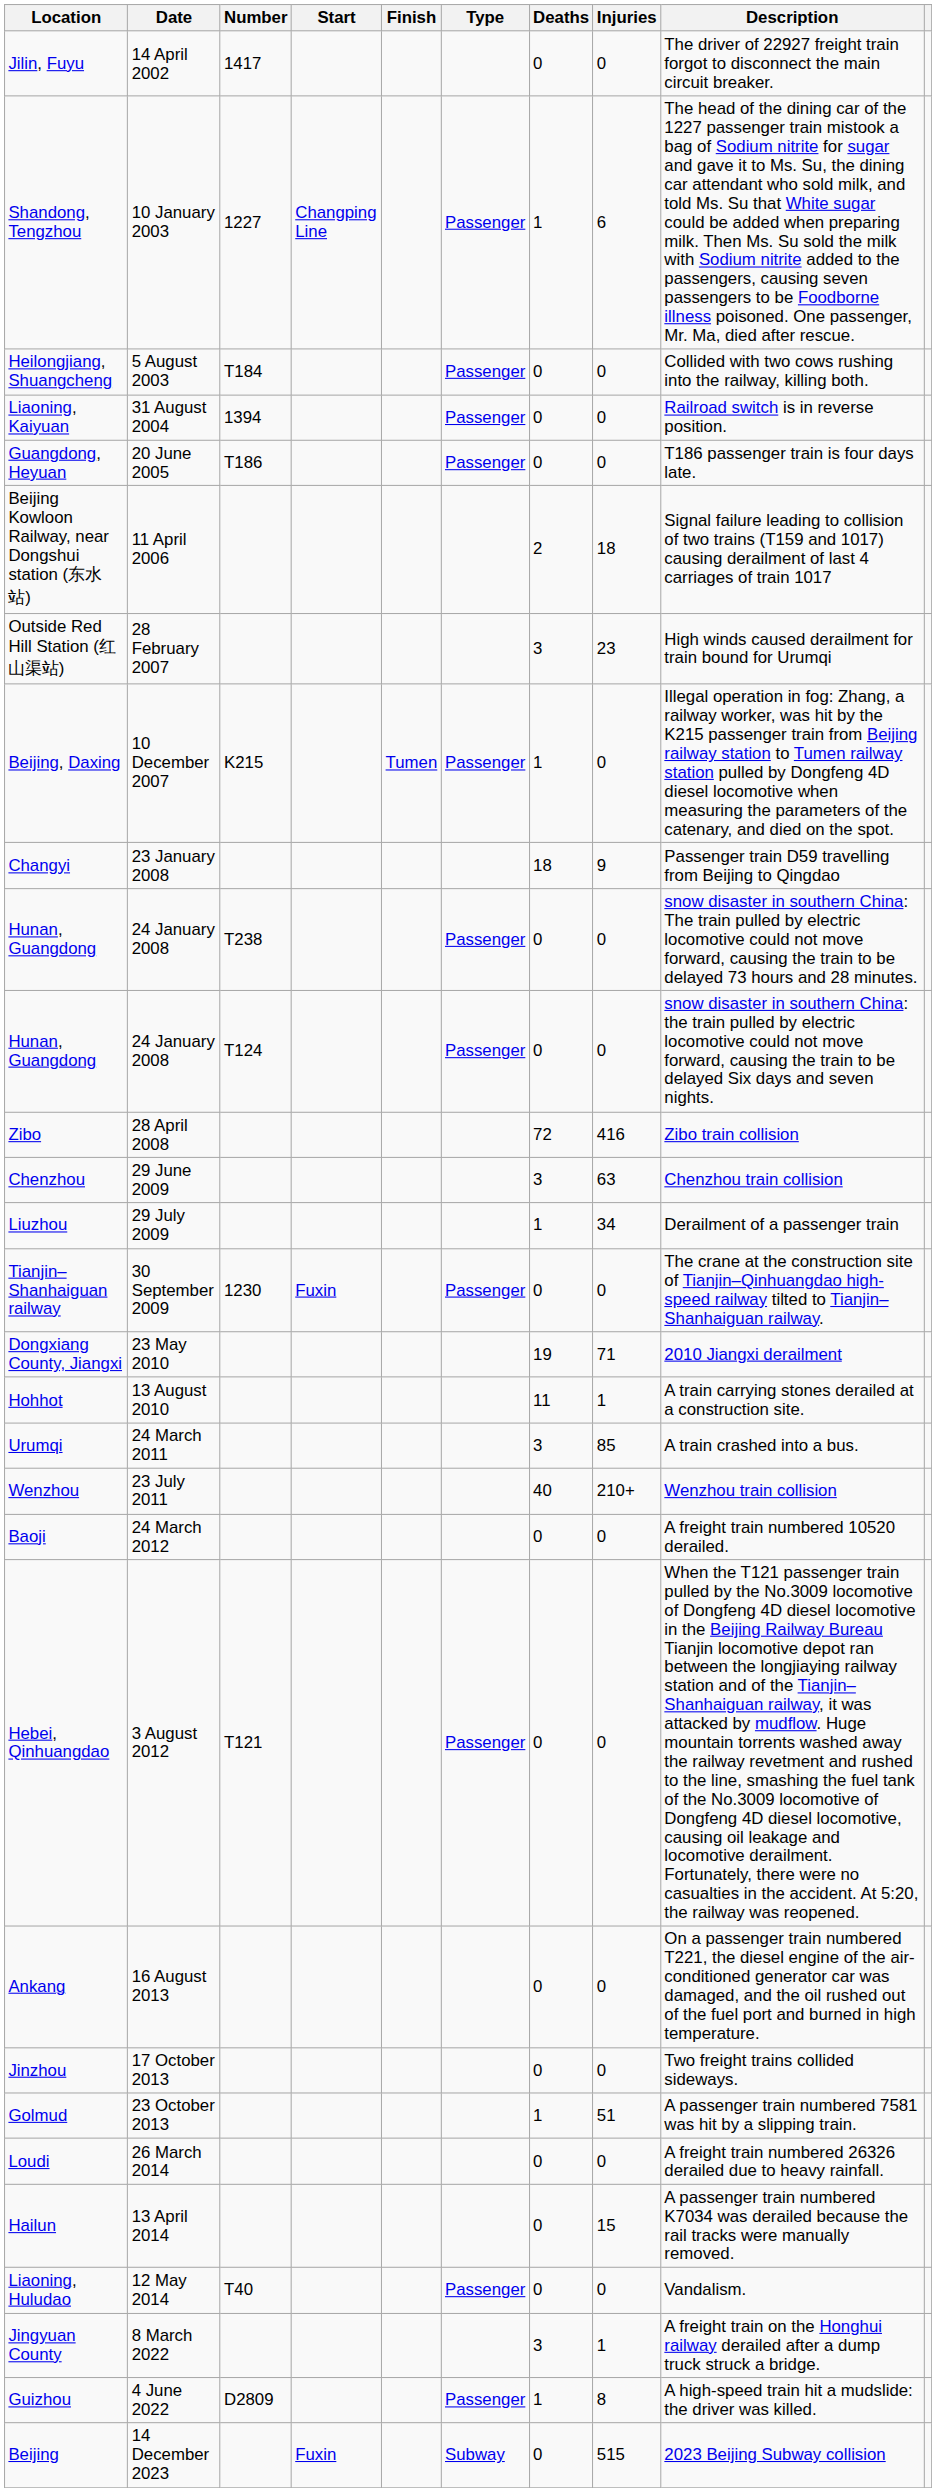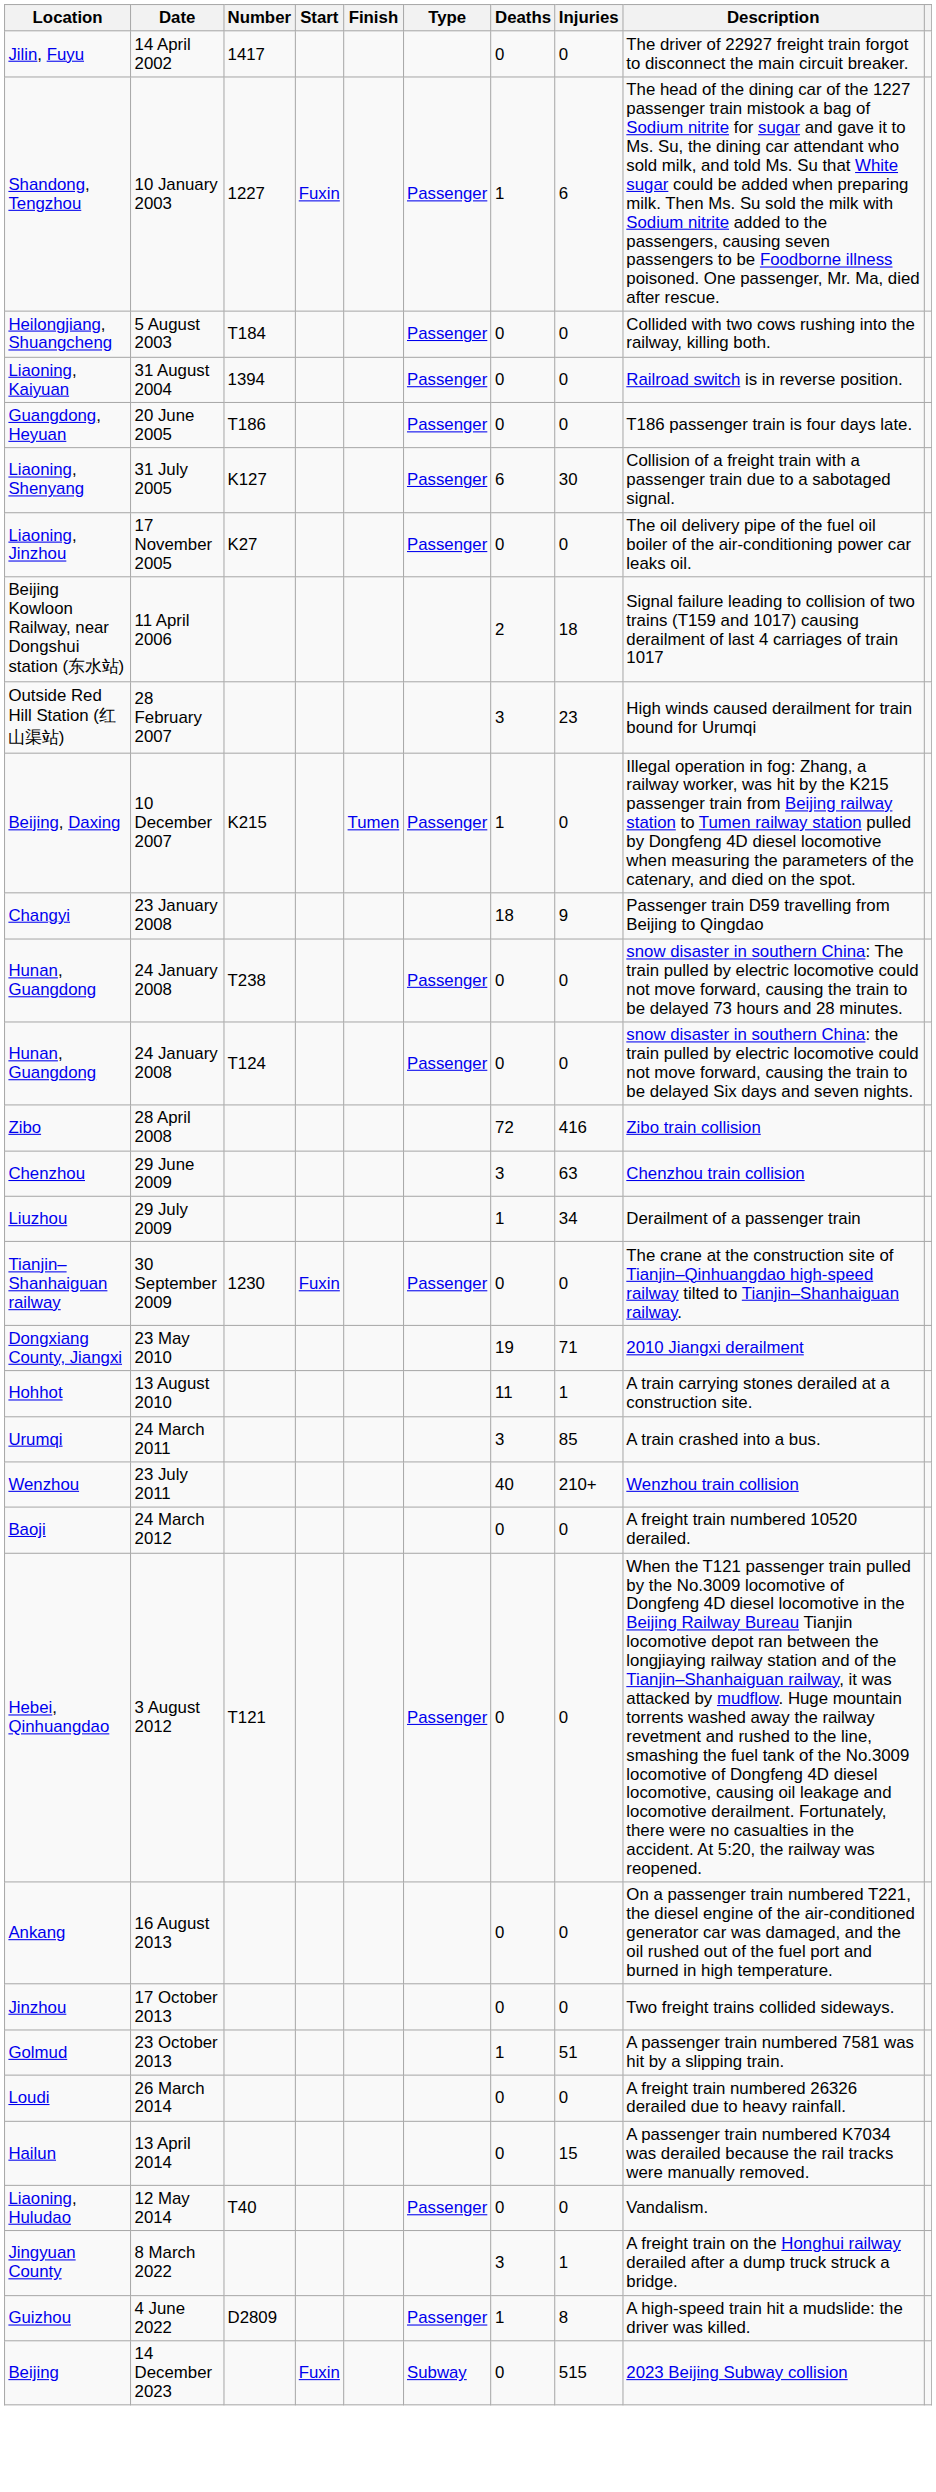 <table class="wikitable sortable" style="width:100%">
 <tr>
 <th>Location</th>
 <th data-sort-type="date">Date</th>
 <th>Number</th>
 <th>Start</th>
 <th>Finish</th>
 <th>Type</th>
 <th>Deaths</th>
 <th>Injuries</th>
 <th>Description</th>
 <th></th>
 </tr>
 <tr>
 <td><a href='#'>Jilin</a>, <a href='#'>Fuyu</a></td>
 <td>14 April 2002</td>
 <td>1417</td>
 <td></td>
 <td></td>
 <td></td>
 <td>0</td>
 <td>0</td>
 <td>The driver of 22927 freight train forgot to disconnect the main circuit breaker.</td>
 <td></td>
 </tr>
 <tr>
 <td><a href='#'>Shandong</a>, <a href='#'>Tengzhou</a></td>
 <td>10 January 2003</td>
 <td>1227</td>
-<td><a href='#'>Changping Line</a></td>
+<td><a href='#'>Fuxin</a></td>
 <td></td>
 <td><a href='#'>Passenger</a></td>
 <td>1</td>
 <td>6</td>
 <td>The head of the dining car of the 1227 passenger train mistook a bag of <a href='#'>Sodium nitrite</a> for <a href='#'>sugar</a> and gave it to Ms. Su, the dining car attendant who sold milk, and told Ms. Su that <a href='#'>White sugar</a> could be added when preparing milk. Then Ms. Su sold the milk with <a href='#'>Sodium nitrite</a> added to the passengers, causing seven passengers to be <a href='#'>Foodborne illness</a> poisoned. One passenger, Mr. Ma, died after rescue.</td>
 <td></td>
 </tr>
 <tr>
 <td><a href='#'>Heilongjiang</a>, <a href='#'>Shuangcheng</a></td>
 <td>5 August 2003</td>
 <td>T184</td>
 <td></td>
 <td></td>
 <td><a href='#'>Passenger</a></td>
 <td>0</td>
 <td>0</td>
 <td>Collided with two cows rushing into the railway, killing both.</td>
 <td></td>
 </tr>
 <tr>
 <td><a href='#'>Liaoning</a>, <a href='#'>Kaiyuan</a></td>
 <td>31 August 2004</td>
 <td>1394</td>
 <td></td>
 <td></td>
 <td><a href='#'>Passenger</a></td>
 <td>0</td>
 <td>0</td>
 <td><a href='#'>Railroad switch</a> is in reverse position.</td>
 <td></td>
 </tr>
 <tr>
 <td><a href='#'>Guangdong</a>, <a href='#'>Heyuan</a></td>
 <td>20 June 2005</td>
 <td>T186</td>
 <td></td>
 <td></td>
 <td><a href='#'>Passenger</a></td>
 <td>0</td>
 <td>0</td>
 <td>T186 passenger train is four days late.</td>
+<td></td>
+</tr>
+<tr>
+<td><a href='#'>Liaoning</a>, <a href='#'>Shenyang</a></td>
+<td>31 July 2005</td>
+<td>K127</td>
+<td></td>
+<td></td>
+<td><a href='#'>Passenger</a></td>
+<td>6</td>
+<td>30</td>
+<td>Collision of a freight train with a passenger train due to a sabotaged signal.</td>
+<td></td>
+</tr>
+<tr>
+<td><a href='#'>Liaoning</a>, <a href='#'>Jinzhou</a></td>
+<td>17 November 2005</td>
+<td>K27</td>
+<td></td>
+<td></td>
+<td><a href='#'>Passenger</a></td>
+<td>0</td>
+<td>0</td>
+<td>The oil delivery pipe of the fuel oil boiler of the air-conditioning power car leaks oil.</td>
 <td></td>
 </tr>
 <tr>
 <td>Beijing Kowloon Railway, near Dongshui station (东水站)</td>
 <td>11 April 2006</td>
 <td></td>
 <td></td>
 <td></td>
 <td></td>
 <td>2</td>
 <td>18</td>
 <td>Signal failure leading to collision of two trains (T159 and 1017) causing derailment of last 4 carriages of train 1017</td>
 <td></td>
 </tr>
 <tr>
 <td>Outside Red Hill Station (红山渠站)</td>
 <td>28 February 2007</td>
 <td></td>
 <td></td>
 <td></td>
 <td></td>
 <td>3</td>
 <td>23</td>
 <td>High winds caused derailment for train bound for Urumqi</td>
 <td></td>
 </tr>
 <tr>
 <td><a href='#'>Beijing</a>, <a href='#'>Daxing</a></td>
 <td>10 December 2007</td>
 <td>K215</td>
 <td></td>
 <td><a href='#'>Tumen</a></td>
 <td><a href='#'>Passenger</a></td>
 <td>1</td>
 <td>0</td>
 <td>Illegal operation in fog: Zhang, a railway worker, was hit by the K215 passenger train from <a href='#'>Beijing railway station</a> to <a href='#'>Tumen railway station</a> pulled by Dongfeng 4D diesel locomotive when measuring the parameters of the catenary, and died on the spot.</td>
 <td></td>
 </tr>
 <tr>
 <td><a href='#'>Changyi</a></td>
 <td>23 January 2008</td>
 <td></td>
 <td></td>
 <td></td>
 <td></td>
 <td>18</td>
 <td>9</td>
 <td>Passenger train D59 travelling from Beijing to Qingdao</td>
 <td></td>
 </tr>
 <tr>
 <td><a href='#'>Hunan</a>, <a href='#'>Guangdong</a></td>
 <td>24 January 2008</td>
 <td>T238</td>
 <td></td>
 <td></td>
 <td><a href='#'>Passenger</a></td>
 <td>0</td>
 <td>0</td>
 <td><a href='#'>snow disaster in southern China</a>: The train pulled by electric locomotive could not move forward, causing the train to be delayed 73 hours and 28 minutes.</td>
 <td></td>
 </tr>
 <tr>
 <td><a href='#'>Hunan</a>, <a href='#'>Guangdong</a></td>
 <td>24 January 2008</td>
 <td>T124</td>
 <td></td>
 <td></td>
 <td><a href='#'>Passenger</a></td>
 <td>0</td>
 <td>0</td>
 <td><a href='#'>snow disaster in southern China</a>: the train pulled by electric locomotive could not move forward, causing the train to be delayed Six days and seven nights.</td>
 <td></td>
 </tr>
 <tr>
 <td><a href='#'>Zibo</a></td>
 <td>28 April 2008</td>
 <td></td>
 <td></td>
 <td></td>
 <td></td>
 <td>72</td>
 <td>416</td>
 <td><a href='#'>Zibo train collision</a></td>
 <td></td>
 </tr>
 <tr>
 <td><a href='#'>Chenzhou</a></td>
 <td>29 June 2009</td>
 <td></td>
 <td></td>
 <td></td>
 <td></td>
 <td>3</td>
 <td>63</td>
 <td><a href='#'>Chenzhou train collision</a></td>
 <td></td>
 </tr>
 <tr>
 <td><a href='#'>Liuzhou</a></td>
 <td>29 July 2009</td>
 <td></td>
 <td></td>
 <td></td>
 <td></td>
 <td>1</td>
 <td>34</td>
 <td>Derailment of a passenger train</td>
 <td></td>
 </tr>
 <tr>
 <td><a href='#'>Tianjin–Shanhaiguan railway</a></td>
 <td>30 September 2009</td>
 <td>1230</td>
 <td><a href='#'>Fuxin</a></td>
 <td></td>
 <td><a href='#'>Passenger</a></td>
 <td>0</td>
 <td>0</td>
 <td>The crane at the construction site of <a href='#'>Tianjin–Qinhuangdao high-speed railway</a> tilted to <a href='#'>Tianjin–Shanhaiguan railway</a>.</td>
 <td></td>
 </tr>
 <tr>
 <td><a href='#'>Dongxiang County, Jiangxi</a></td>
 <td>23 May 2010</td>
 <td></td>
 <td></td>
 <td></td>
 <td></td>
 <td>19</td>
 <td>71</td>
 <td><a href='#'>2010 Jiangxi derailment</a></td>
 <td></td>
 </tr>
 <tr>
 <td><a href='#'>Hohhot</a></td>
 <td>13 August 2010</td>
 <td></td>
 <td></td>
 <td></td>
 <td></td>
 <td>11</td>
 <td>1</td>
 <td>A train carrying stones derailed at a construction site.</td>
 <td></td>
 </tr>
 <tr>
 <td><a href='#'>Urumqi</a></td>
 <td>24 March 2011</td>
 <td></td>
 <td></td>
 <td></td>
 <td></td>
 <td>3</td>
 <td>85</td>
 <td>A train crashed into a bus.</td>
 <td></td>
 </tr>
 <tr>
 <td><a href='#'>Wenzhou</a></td>
 <td>23 July 2011</td>
 <td></td>
 <td></td>
 <td></td>
 <td></td>
 <td>40</td>
 <td>210+</td>
 <td><a href='#'>Wenzhou train collision</a></td>
 <td></td>
 </tr>
 <tr>
 <td><a href='#'>Baoji</a></td>
 <td>24 March 2012</td>
 <td></td>
 <td></td>
 <td></td>
 <td></td>
 <td>0</td>
 <td>0</td>
 <td>A freight train numbered 10520 derailed.</td>
 <td></td>
 </tr>
 <tr>
 <td><a href='#'>Hebei</a>, <a href='#'>Qinhuangdao</a></td>
 <td>3 August 2012</td>
 <td>T121</td>
 <td></td>
 <td></td>
 <td><a href='#'>Passenger</a></td>
 <td>0</td>
 <td>0</td>
 <td>When the T121 passenger train pulled by the No.3009 locomotive of Dongfeng 4D diesel locomotive in the <a href='#'>Beijing Railway Bureau</a> Tianjin locomotive depot ran between the longjiaying railway station and  of the <a href='#'>Tianjin–Shanhaiguan railway</a>, it was attacked by <a href='#'>mudflow</a>. Huge mountain torrents washed away the railway revetment and rushed to the line, smashing the fuel tank of the No.3009 locomotive of Dongfeng 4D diesel locomotive, causing oil leakage and locomotive derailment. Fortunately, there were no casualties in the accident. At 5:20, the railway was reopened.</td>
 <td></td>
 </tr>
 <tr>
 <td><a href='#'>Ankang</a></td>
 <td>16 August 2013</td>
 <td></td>
 <td></td>
 <td></td>
 <td></td>
 <td>0</td>
 <td>0</td>
 <td>On a passenger train numbered T221, the diesel engine of the air-conditioned generator car was damaged, and the oil rushed out of the fuel port and burned in high temperature.</td>
 <td></td>
 </tr>
 <tr>
 <td><a href='#'>Jinzhou</a></td>
 <td>17 October 2013</td>
 <td></td>
 <td></td>
 <td></td>
 <td></td>
 <td>0</td>
 <td>0</td>
 <td>Two freight trains collided sideways.</td>
 <td></td>
 </tr>
 <tr>
 <td><a href='#'>Golmud</a></td>
 <td>23 October 2013</td>
 <td></td>
 <td></td>
 <td></td>
 <td></td>
 <td>1</td>
 <td>51</td>
 <td>A passenger train numbered 7581 was hit by a slipping train.</td>
 <td></td>
 </tr>
 <tr>
 <td><a href='#'>Loudi</a></td>
 <td>26 March 2014</td>
 <td></td>
 <td></td>
 <td></td>
 <td></td>
 <td>0</td>
 <td>0</td>
 <td>A freight train numbered 26326 derailed due to heavy rainfall.</td>
 <td></td>
 </tr>
 <tr>
 <td><a href='#'>Hailun</a></td>
 <td>13 April 2014</td>
 <td></td>
 <td></td>
 <td></td>
 <td></td>
 <td>0</td>
 <td>15</td>
 <td>A passenger train numbered K7034 was derailed because the rail tracks were manually removed.</td>
 <td></td>
 </tr>
 <tr>
 <td><a href='#'>Liaoning</a>, <a href='#'>Huludao</a></td>
 <td>12 May 2014</td>
 <td>T40</td>
 <td></td>
 <td></td>
 <td><a href='#'>Passenger</a></td>
 <td>0</td>
 <td>0</td>
 <td>Vandalism.</td>
 <td></td>
 </tr>
 <tr>
 <td><a href='#'>Jingyuan County</a></td>
 <td>8 March 2022</td>
 <td></td>
 <td></td>
 <td></td>
 <td></td>
 <td>3</td>
 <td>1</td>
 <td>A freight train on the <a href='#'>Honghui railway</a> derailed after a dump truck struck a bridge.</td>
 <td></td>
 </tr>
 <tr>
 <td><a href='#'>Guizhou</a></td>
 <td>4 June 2022</td>
 <td>D2809</td>
 <td></td>
 <td></td>
 <td><a href='#'>Passenger</a></td>
 <td>1</td>
 <td>8</td>
 <td>A high-speed train hit a mudslide: the driver was killed.</td>
 <td></td>
 </tr>
 <tr>
 <td><a href='#'>Beijing</a></td>
 <td>14 December 2023</td>
 <td></td>
 <td><a href='#'>Fuxin</a></td>
 <td></td>
 <td><a href='#'>Subway</a></td>
 <td>0</td>
 <td>515</td>
 <td><a href='#'>2023 Beijing Subway collision</a></td>
 <td></td>
 </tr>
 </table>
